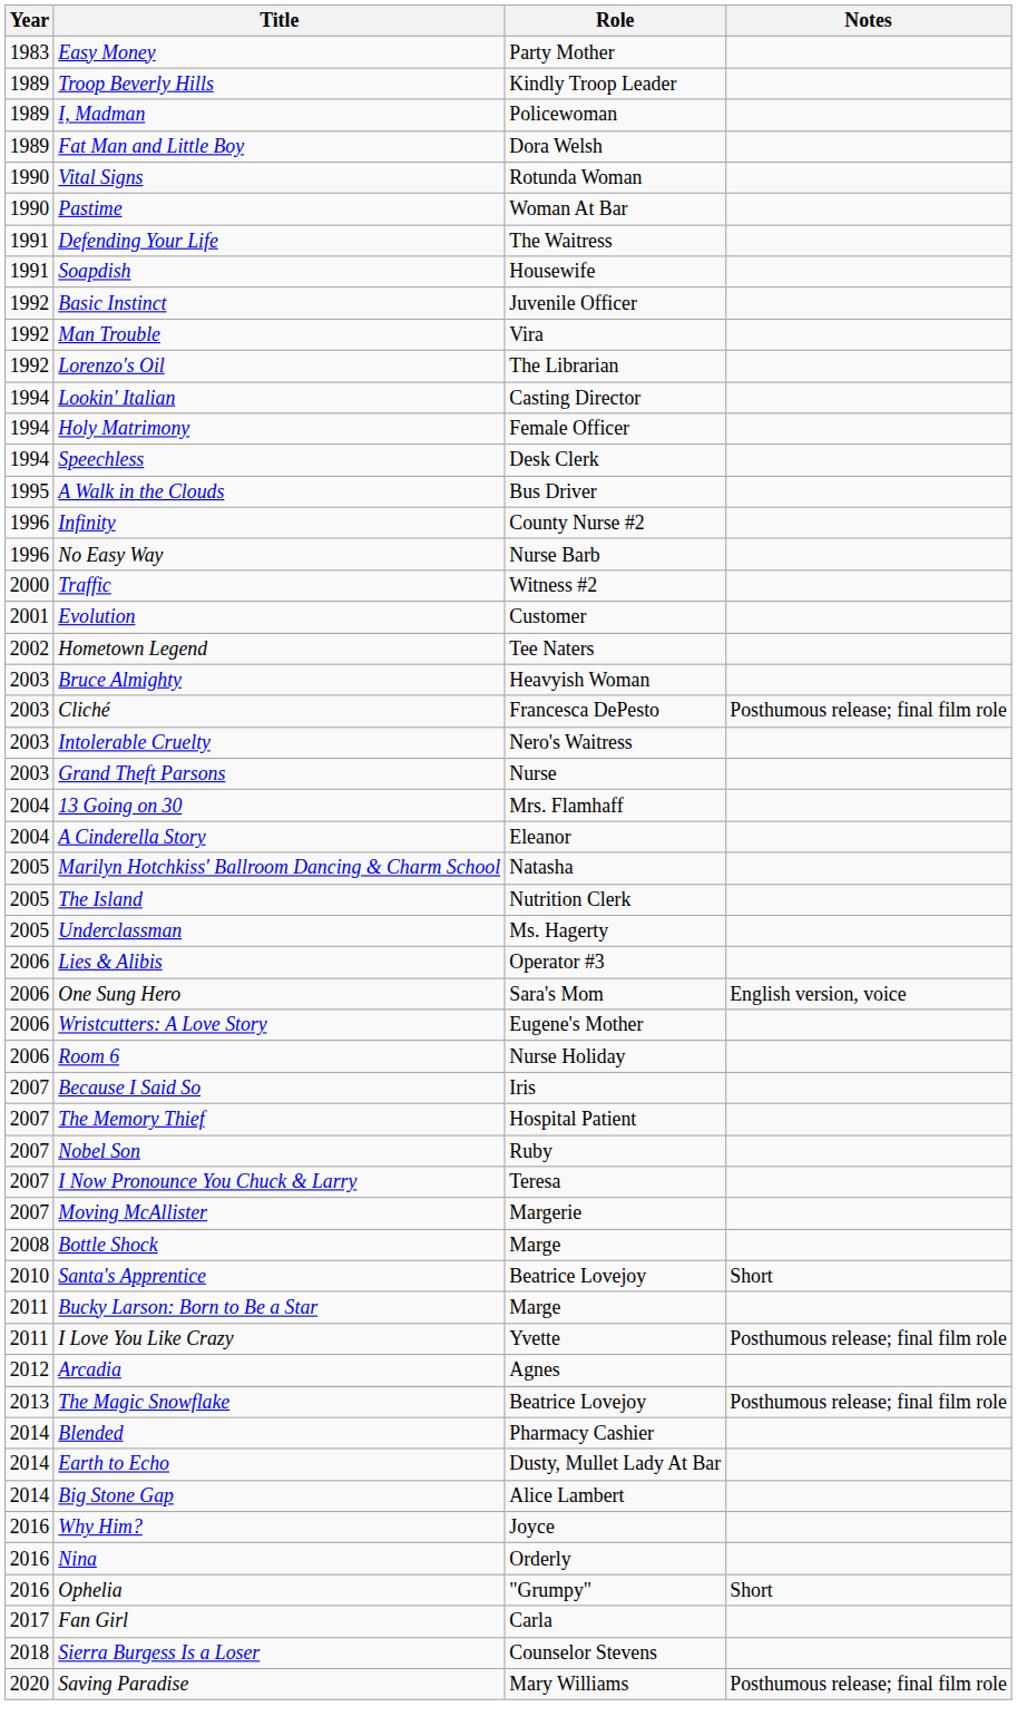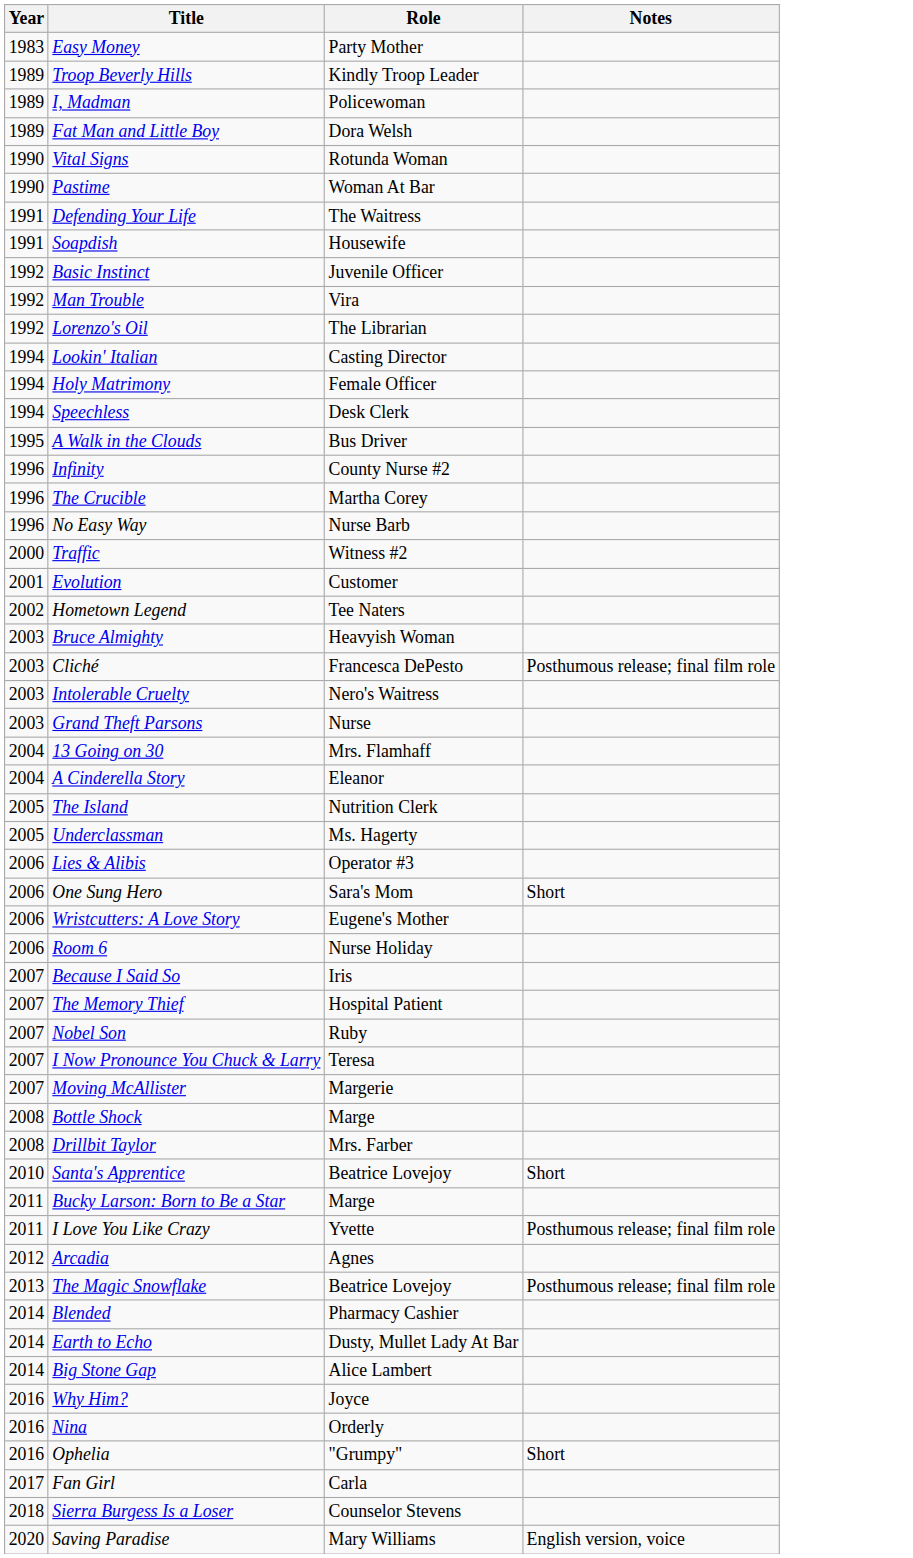 <table class="wikitable sortable">
 <tr>
 <th>Year</th>
 <th>Title</th>
 <th>Role</th>
 <th class="unsortable">Notes</th>
 </tr>
 <tr>
 <td>1983</td>
 <td><em><a href='#'>Easy Money</a></em></td>
 <td>Party Mother</td>
 <td></td>
 </tr>
 <tr>
 <td>1989</td>
 <td><em><a href='#'>Troop Beverly Hills</a></em></td>
 <td>Kindly Troop Leader</td>
 <td></td>
 </tr>
 <tr>
 <td>1989</td>
 <td><em><a href='#'>I, Madman</a></em></td>
 <td>Policewoman</td>
 <td></td>
 </tr>
 <tr>
 <td>1989</td>
 <td><em><a href='#'>Fat Man and Little Boy</a></em></td>
 <td>Dora Welsh</td>
 <td></td>
 </tr>
 <tr>
 <td>1990</td>
 <td><em><a href='#'>Vital Signs</a></em></td>
 <td>Rotunda Woman</td>
 <td></td>
 </tr>
 <tr>
 <td>1990</td>
 <td><em><a href='#'>Pastime</a></em></td>
 <td>Woman At Bar</td>
 <td></td>
 </tr>
 <tr>
 <td>1991</td>
 <td><em><a href='#'>Defending Your Life</a></em></td>
 <td>The Waitress</td>
 <td></td>
 </tr>
 <tr>
 <td>1991</td>
 <td><em><a href='#'>Soapdish</a></em></td>
 <td>Housewife</td>
 <td></td>
 </tr>
 <tr>
 <td>1992</td>
 <td><em><a href='#'>Basic Instinct</a></em></td>
 <td>Juvenile Officer</td>
 <td></td>
 </tr>
 <tr>
 <td>1992</td>
 <td><em><a href='#'>Man Trouble</a></em></td>
 <td>Vira</td>
 <td></td>
 </tr>
 <tr>
 <td>1992</td>
 <td><em><a href='#'>Lorenzo's Oil</a></em></td>
 <td>The Librarian</td>
 <td></td>
 </tr>
 <tr>
 <td>1994</td>
 <td><em><a href='#'>Lookin' Italian</a></em></td>
 <td>Casting Director</td>
 <td></td>
 </tr>
 <tr>
 <td>1994</td>
 <td><em><a href='#'>Holy Matrimony</a></em></td>
 <td>Female Officer</td>
 <td></td>
 </tr>
 <tr>
 <td>1994</td>
 <td><em><a href='#'>Speechless</a></em></td>
 <td>Desk Clerk</td>
 <td></td>
 </tr>
 <tr>
 <td>1995</td>
 <td><em><a href='#'>A Walk in the Clouds</a></em></td>
 <td>Bus Driver</td>
 <td></td>
 </tr>
 <tr>
 <td>1996</td>
 <td><em><a href='#'>Infinity</a></em></td>
 <td>County Nurse #2</td>
 <td></td>
 </tr>
 <tr>
 <td>1996</td>
+<td><em><a href='#'>The Crucible</a></em></td>
+<td>Martha Corey</td>
+<td></td>
+</tr>
+<tr>
+<td>1996</td>
 <td><em>No Easy Way</em></td>
 <td>Nurse Barb</td>
 <td></td>
 </tr>
 <tr>
 <td>2000</td>
 <td><em><a href='#'>Traffic</a></em></td>
 <td>Witness #2</td>
 <td></td>
 </tr>
 <tr>
 <td>2001</td>
 <td><em><a href='#'>Evolution</a></em></td>
 <td>Customer</td>
 <td></td>
 </tr>
 <tr>
 <td>2002</td>
 <td><em>Hometown Legend</em></td>
 <td>Tee Naters</td>
 <td></td>
 </tr>
 <tr>
 <td>2003</td>
 <td><em><a href='#'>Bruce Almighty</a></em></td>
 <td>Heavyish Woman</td>
 <td></td>
 </tr>
 <tr>
 <td>2003</td>
 <td><em>Cliché</em></td>
 <td>Francesca DePesto</td>
 <td>Posthumous release; final film role</td>
 </tr>
 <tr>
 <td>2003</td>
 <td><em><a href='#'>Intolerable Cruelty</a></em></td>
 <td>Nero's Waitress</td>
 <td></td>
 </tr>
 <tr>
 <td>2003</td>
 <td><em><a href='#'>Grand Theft Parsons</a></em></td>
 <td>Nurse</td>
 <td></td>
 </tr>
 <tr>
 <td>2004</td>
 <td><em><a href='#'>13 Going on 30</a></em></td>
 <td>Mrs. Flamhaff</td>
 <td></td>
 </tr>
 <tr>
 <td>2004</td>
 <td><em><a href='#'>A Cinderella Story</a></em></td>
 <td>Eleanor</td>
 <td></td>
 </tr>
 <tr>
 <td>2005</td>
-<td><em><a href='#'>Marilyn Hotchkiss' Ballroom Dancing & Charm School</a></em></td>
-<td>Natasha</td>
-<td></td>
-</tr>
-<tr>
-<td>2005</td>
 <td><em><a href='#'>The Island</a></em></td>
 <td>Nutrition Clerk</td>
 <td></td>
 </tr>
 <tr>
 <td>2005</td>
 <td><em><a href='#'>Underclassman</a></em></td>
 <td>Ms. Hagerty</td>
 <td></td>
 </tr>
 <tr>
 <td>2006</td>
 <td><em><a href='#'>Lies & Alibis</a></em></td>
 <td>Operator #3</td>
 <td></td>
 </tr>
 <tr>
 <td>2006</td>
 <td><em>One Sung Hero</em></td>
 <td>Sara's Mom</td>
-<td>English version, voice</td>
+<td>Short</td>
 </tr>
 <tr>
 <td>2006</td>
 <td><em><a href='#'>Wristcutters: A Love Story</a></em></td>
 <td>Eugene's Mother</td>
 <td></td>
 </tr>
 <tr>
 <td>2006</td>
 <td><em><a href='#'>Room 6</a></em></td>
 <td>Nurse Holiday</td>
 <td></td>
 </tr>
 <tr>
 <td>2007</td>
 <td><em><a href='#'>Because I Said So</a></em></td>
 <td>Iris</td>
 <td></td>
 </tr>
 <tr>
 <td>2007</td>
 <td><em><a href='#'>The Memory Thief</a></em></td>
 <td>Hospital Patient</td>
 <td></td>
 </tr>
 <tr>
 <td>2007</td>
 <td><em><a href='#'>Nobel Son</a></em></td>
 <td>Ruby</td>
 <td></td>
 </tr>
 <tr>
 <td>2007</td>
 <td><em><a href='#'>I Now Pronounce You Chuck & Larry</a></em></td>
 <td>Teresa</td>
 <td></td>
 </tr>
 <tr>
 <td>2007</td>
 <td><em><a href='#'>Moving McAllister</a></em></td>
 <td>Margerie</td>
 <td></td>
 </tr>
 <tr>
 <td>2008</td>
 <td><em><a href='#'>Bottle Shock</a></em></td>
 <td>Marge</td>
+<td></td>
+</tr>
+<tr>
+<td>2008</td>
+<td><em><a href='#'>Drillbit Taylor</a></em></td>
+<td>Mrs. Farber</td>
 <td></td>
 </tr>
 <tr>
 <td>2010</td>
 <td><em><a href='#'>Santa's Apprentice</a></em></td>
 <td>Beatrice Lovejoy</td>
 <td>Short</td>
 </tr>
 <tr>
 <td>2011</td>
 <td><em><a href='#'>Bucky Larson: Born to Be a Star</a></em></td>
 <td>Marge</td>
 <td></td>
 </tr>
 <tr>
 <td>2011</td>
 <td><em>I Love You Like Crazy</em></td>
 <td>Yvette</td>
 <td>Posthumous release; final film role</td>
 </tr>
 <tr>
 <td>2012</td>
 <td><em><a href='#'>Arcadia</a></em></td>
 <td>Agnes</td>
 <td></td>
 </tr>
 <tr>
 <td>2013</td>
 <td><em><a href='#'>The Magic Snowflake</a></em></td>
 <td>Beatrice Lovejoy</td>
 <td>Posthumous release; final film role</td>
 </tr>
 <tr>
 <td>2014</td>
 <td><em><a href='#'>Blended</a></em></td>
 <td>Pharmacy Cashier</td>
 <td></td>
 </tr>
 <tr>
 <td>2014</td>
 <td><em><a href='#'>Earth to Echo</a></em></td>
 <td>Dusty, Mullet Lady At Bar</td>
 <td></td>
 </tr>
 <tr>
 <td>2014</td>
 <td><em><a href='#'>Big Stone Gap</a></em></td>
 <td>Alice Lambert</td>
 <td></td>
 </tr>
 <tr>
 <td>2016</td>
 <td><em><a href='#'>Why Him?</a></em></td>
 <td>Joyce</td>
 <td></td>
 </tr>
 <tr>
 <td>2016</td>
 <td><em><a href='#'>Nina</a></em></td>
 <td>Orderly</td>
 <td></td>
 </tr>
 <tr>
 <td>2016</td>
 <td><em>Ophelia</em></td>
 <td>"Grumpy"</td>
 <td>Short</td>
 </tr>
 <tr>
 <td>2017</td>
 <td><em>Fan Girl</em></td>
 <td>Carla</td>
 <td></td>
 </tr>
 <tr>
 <td>2018</td>
 <td><em><a href='#'>Sierra Burgess Is a Loser</a></em></td>
 <td>Counselor Stevens</td>
 <td></td>
 </tr>
 <tr>
 <td>2020</td>
 <td><em>Saving Paradise</em></td>
 <td>Mary Williams</td>
-<td>Posthumous release; final film role</td>
+<td>English version, voice</td>
 </tr>
 </table>
